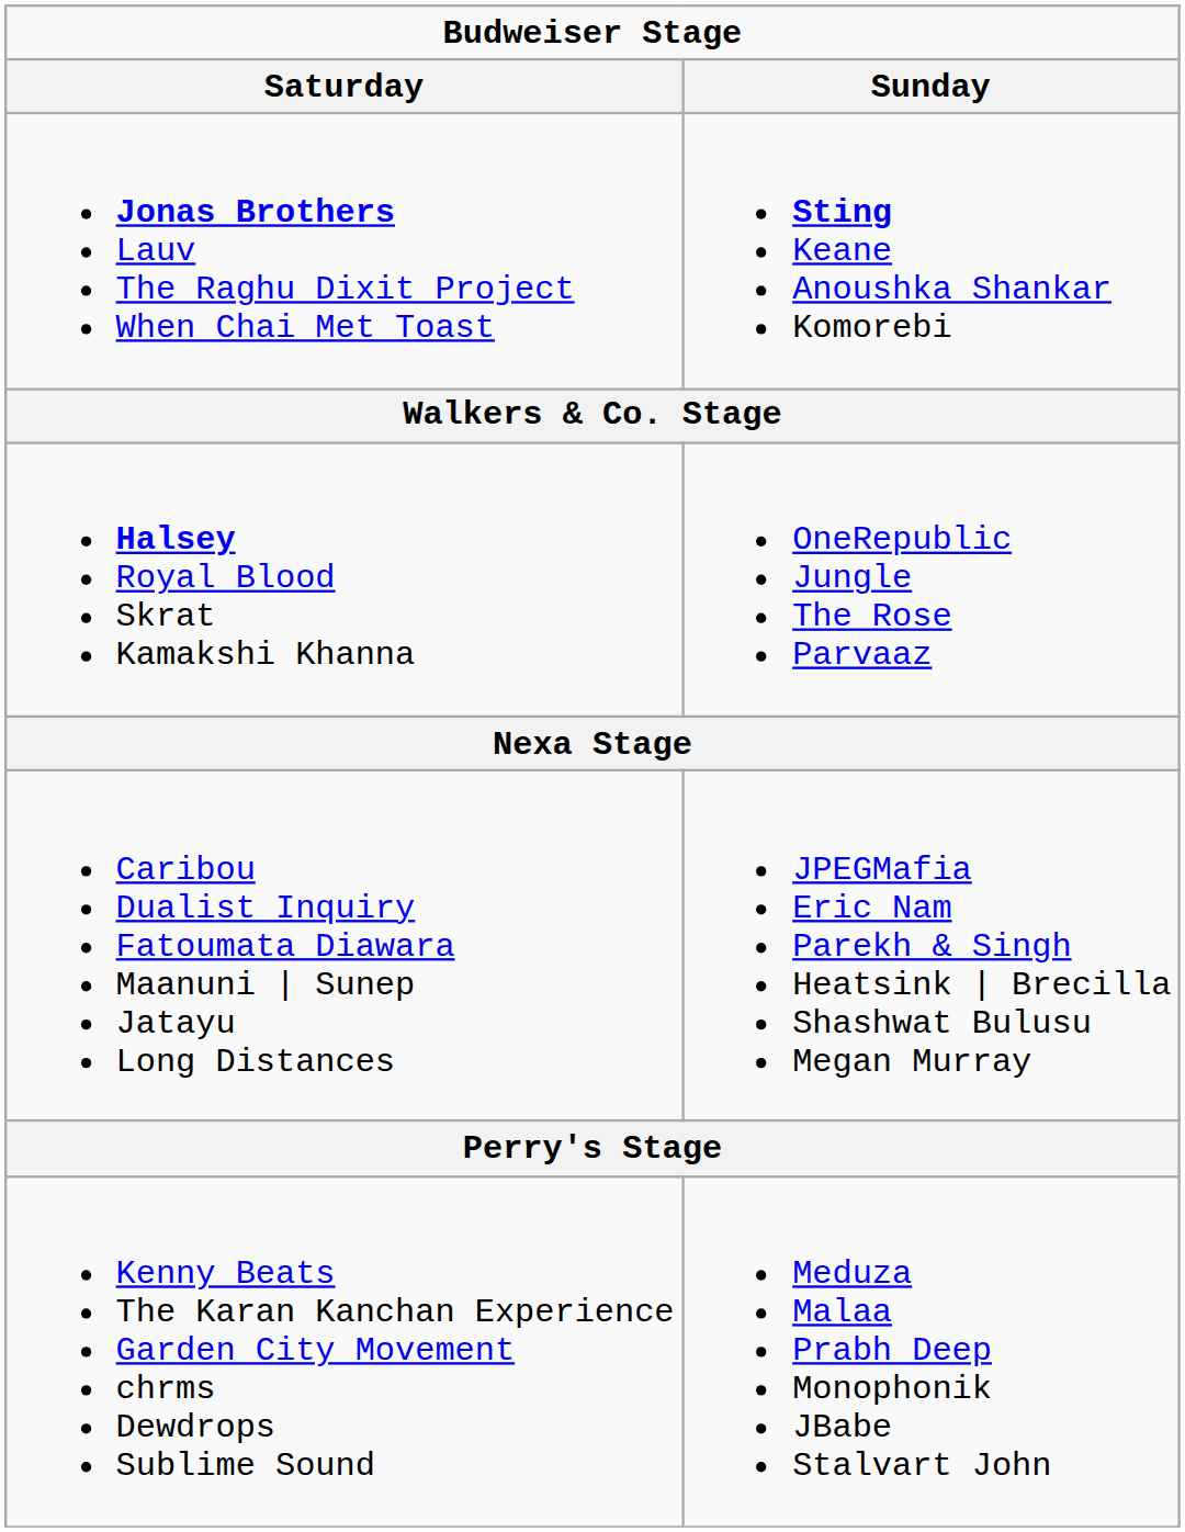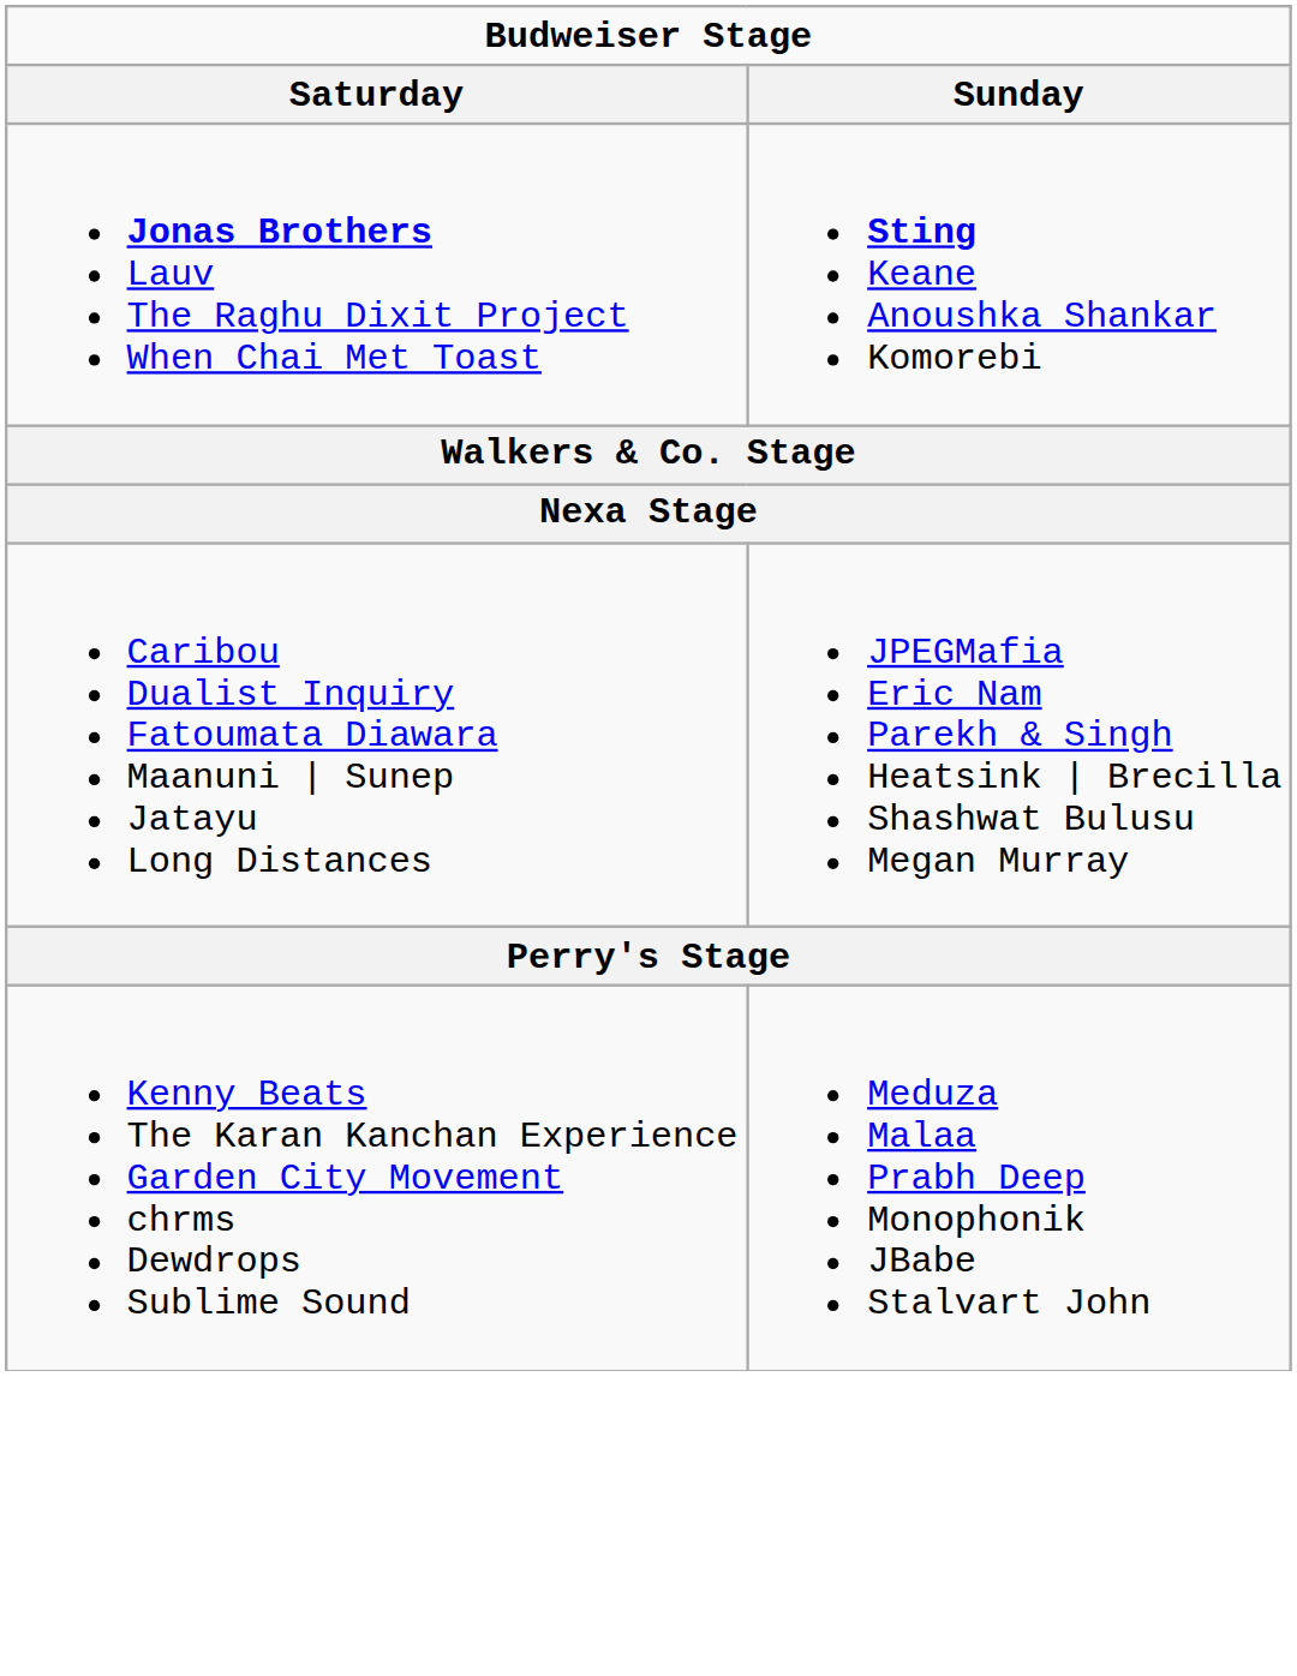 <table class="wikitable">
 <tr>
 <td colspan="2" align="center"><strong>Budweiser Stage</strong></td>
 </tr>
 <tr>
 <th>Saturday</th>
 <th>Sunday</th>
 </tr>
 <tr valign="top">
 <td><br><ul><li><strong><a href='#'>Jonas Brothers</a></strong></li><li><a href='#'>Lauv</a></li><li><a href='#'>The Raghu Dixit Project</a></li><li><a href='#'>When Chai Met Toast</a></li></ul></td>
 <td><br><ul><li><strong><a href='#'>Sting</a></strong></li><li><a href='#'>Keane</a></li><li><a href='#'>Anoushka Shankar</a></li><li>Komorebi</li></ul></td>
 </tr>
 <tr>
 <th colspan="2">Walkers & Co. Stage</th>
-</tr>
-<tr valign="top">
-<td><br><ul><li><strong><a href='#'>Halsey</a></strong></li><li><a href='#'>Royal Blood</a></li><li>Skrat</li><li>Kamakshi Khanna</li></ul></td>
-<td><br><ul><li><a href='#'>OneRepublic</a></li><li><a href='#'>Jungle</a></li><li><a href='#'>The Rose</a></li><li><a href='#'>Parvaaz</a></li></ul></td>
 </tr>
 <tr>
 <th colspan="2">Nexa Stage</th>
 </tr>
 <tr valign="top">
 <td><br><ul><li><a href='#'>Caribou</a></li><li><a href='#'>Dualist Inquiry</a></li><li><a href='#'>Fatoumata Diawara</a></li><li>Maanuni | Sunep</li><li>Jatayu</li><li>Long Distances</li></ul></td>
 <td><br><ul><li><a href='#'>JPEGMafia</a></li><li><a href='#'>Eric Nam</a></li><li><a href='#'>Parekh & Singh</a></li><li>Heatsink | Brecilla</li><li>Shashwat Bulusu</li><li>Megan Murray</li></ul></td>
 </tr>
 <tr>
 <th colspan="2">Perry's Stage</th>
 </tr>
 <tr valign="top">
 <td><br><ul><li><a href='#'>Kenny Beats</a></li><li>The Karan Kanchan Experience</li><li><a href='#'>Garden City Movement</a></li><li>chrms</li><li>Dewdrops</li><li>Sublime Sound</li></ul></td>
 <td><br><ul><li><a href='#'>Meduza</a></li><li><a href='#'>Malaa</a></li><li><a href='#'>Prabh Deep</a></li><li>Monophonik</li><li>JBabe</li><li>Stalvart John</li></ul></td>
 </tr>
 </table>
